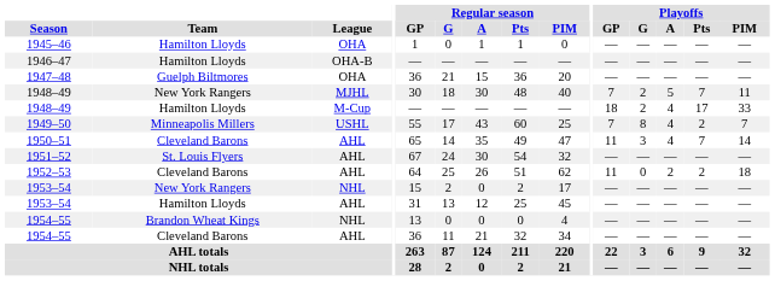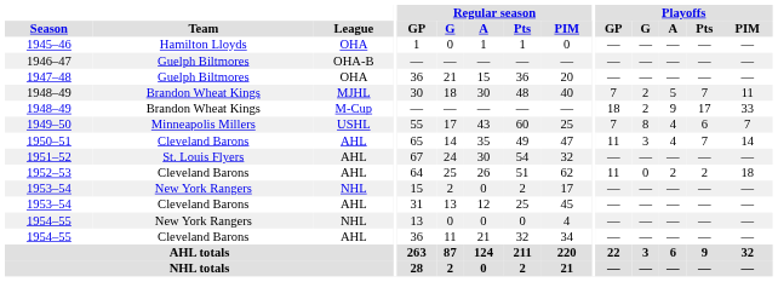 <table border="0" cellpadding="1" cellspacing="0" style="text-align:center; width:60em">
 <tr bgcolor="#e0e0e0">
 <th colspan="3" bgcolor="#ffffff"></th>
 <th rowspan="100" bgcolor="#ffffff"></th>
 <th colspan="5"><a href='#'>Regular season</a></th>
 <th rowspan="100" bgcolor="#ffffff"></th>
 <th colspan="5"><a href='#'>Playoffs</a></th>
 </tr>
 <tr bgcolor="#e0e0e0">
 <th><a href='#'>Season</a></th>
 <th>Team</th>
 <th>League</th>
 <th>GP</th>
 <th><a href='#'>G</a></th>
 <th><a href='#'>A</a></th>
 <th><a href='#'>Pts</a></th>
 <th><a href='#'>PIM</a></th>
 <th>GP</th>
 <th>G</th>
 <th>A</th>
 <th>Pts</th>
 <th>PIM</th>
 </tr>
 <tr>
 <td><a href='#'>1945–46</a></td>
 <td><a href='#'>Hamilton Lloyds</a></td>
 <td><a href='#'>OHA</a></td>
 <td>1</td>
 <td>0</td>
 <td>1</td>
 <td>1</td>
 <td>0</td>
 <td>—</td>
 <td>—</td>
 <td>—</td>
 <td>—</td>
 <td>—</td>
 </tr>
 <tr bgcolor="#f0f0f0">
 <td>1946–47</td>
-<td>Hamilton Lloyds</td>
+<td><a href='#'>Guelph Biltmores</a></td>
 <td>OHA-B</td>
 <td>—</td>
 <td>—</td>
 <td>—</td>
 <td>—</td>
 <td>—</td>
 <td>—</td>
 <td>—</td>
 <td>—</td>
 <td>—</td>
 <td>—</td>
 </tr>
 <tr>
 <td><a href='#'>1947–48</a></td>
 <td><a href='#'>Guelph Biltmores</a></td>
 <td>OHA</td>
 <td>36</td>
 <td>21</td>
 <td>15</td>
 <td>36</td>
 <td>20</td>
 <td>—</td>
 <td>—</td>
 <td>—</td>
 <td>—</td>
 <td>—</td>
 </tr>
 <tr bgcolor="#f0f0f0">
 <td>1948–49</td>
-<td>New York Rangers</td>
+<td><a href='#'>Brandon Wheat Kings</a></td>
 <td><a href='#'>MJHL</a></td>
 <td>30</td>
 <td>18</td>
 <td>30</td>
 <td>48</td>
 <td>40</td>
 <td>7</td>
 <td>2</td>
 <td>5</td>
 <td>7</td>
 <td>11</td>
 </tr>
 <tr>
 <td><a href='#'>1948–49</a></td>
-<td>Hamilton Lloyds</td>
+<td>Brandon Wheat Kings</td>
 <td><a href='#'>M-Cup</a></td>
 <td>—</td>
 <td>—</td>
 <td>—</td>
 <td>—</td>
 <td>—</td>
 <td>18</td>
 <td>2</td>
-<td>4</td>
+<td>9</td>
 <td>17</td>
 <td>33</td>
 </tr>
 <tr bgcolor="#f0f0f0">
 <td><a href='#'>1949–50</a></td>
 <td><a href='#'>Minneapolis Millers</a></td>
 <td><a href='#'>USHL</a></td>
 <td>55</td>
 <td>17</td>
 <td>43</td>
 <td>60</td>
 <td>25</td>
 <td>7</td>
 <td>8</td>
 <td>4</td>
-<td>2</td>
+<td>6</td>
 <td>7</td>
 </tr>
 <tr>
 <td><a href='#'>1950–51</a></td>
 <td><a href='#'>Cleveland Barons</a></td>
 <td><a href='#'>AHL</a></td>
 <td>65</td>
 <td>14</td>
 <td>35</td>
 <td>49</td>
 <td>47</td>
 <td>11</td>
 <td>3</td>
 <td>4</td>
 <td>7</td>
 <td>14</td>
 </tr>
 <tr bgcolor="#f0f0f0">
 <td><a href='#'>1951–52</a></td>
 <td><a href='#'>St. Louis Flyers</a></td>
 <td>AHL</td>
 <td>67</td>
 <td>24</td>
 <td>30</td>
 <td>54</td>
 <td>32</td>
 <td>—</td>
 <td>—</td>
 <td>—</td>
 <td>—</td>
 <td>—</td>
 </tr>
 <tr>
 <td><a href='#'>1952–53</a></td>
 <td>Cleveland Barons</td>
 <td>AHL</td>
 <td>64</td>
 <td>25</td>
 <td>26</td>
 <td>51</td>
 <td>62</td>
 <td>11</td>
 <td>0</td>
 <td>2</td>
 <td>2</td>
 <td>18</td>
 </tr>
 <tr bgcolor="#f0f0f0">
 <td><a href='#'>1953–54</a></td>
 <td><a href='#'>New York Rangers</a></td>
 <td><a href='#'>NHL</a></td>
 <td>15</td>
 <td>2</td>
 <td>0</td>
 <td>2</td>
 <td>17</td>
 <td>—</td>
 <td>—</td>
 <td>—</td>
 <td>—</td>
 <td>—</td>
 </tr>
 <tr>
 <td><a href='#'>1953–54</a></td>
-<td>Hamilton Lloyds</td>
+<td>Cleveland Barons</td>
 <td>AHL</td>
 <td>31</td>
 <td>13</td>
 <td>12</td>
 <td>25</td>
 <td>45</td>
 <td>—</td>
 <td>—</td>
 <td>—</td>
 <td>—</td>
 <td>—</td>
 </tr>
 <tr bgcolor="#f0f0f0">
 <td><a href='#'>1954–55</a></td>
-<td><a href='#'>Brandon Wheat Kings</a></td>
+<td>New York Rangers</td>
 <td>NHL</td>
 <td>13</td>
 <td>0</td>
 <td>0</td>
 <td>0</td>
 <td>4</td>
 <td>—</td>
 <td>—</td>
 <td>—</td>
 <td>—</td>
 <td>—</td>
 </tr>
 <tr>
 <td><a href='#'>1954–55</a></td>
 <td>Cleveland Barons</td>
 <td>AHL</td>
 <td>36</td>
 <td>11</td>
 <td>21</td>
 <td>32</td>
 <td>34</td>
 <td>—</td>
 <td>—</td>
 <td>—</td>
 <td>—</td>
 <td>—</td>
 </tr>
 <tr bgcolor="#e0e0e0">
 <th colspan="3">AHL totals</th>
 <th>263</th>
 <th>87</th>
 <th>124</th>
 <th>211</th>
 <th>220</th>
 <th>22</th>
 <th>3</th>
 <th>6</th>
 <th>9</th>
 <th>32</th>
 </tr>
 <tr bgcolor="#e0e0e0">
 <th colspan="3">NHL totals</th>
 <th>28</th>
 <th>2</th>
 <th>0</th>
 <th>2</th>
 <th>21</th>
 <th>—</th>
 <th>—</th>
 <th>—</th>
 <th>—</th>
 <th>—</th>
 </tr>
 </table>
